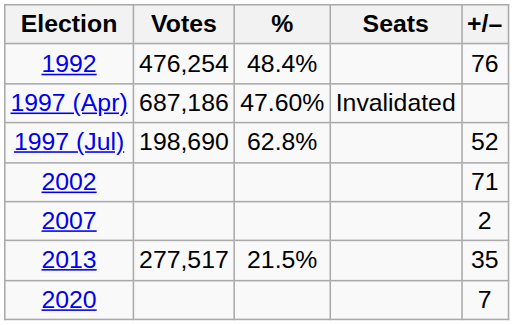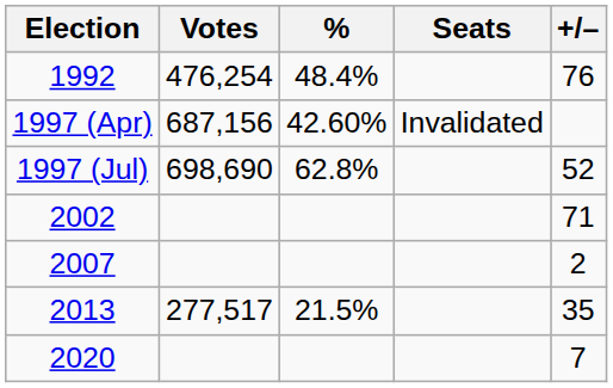 <table class=wikitable style=text-align:center>
 <tr>
 <th><strong>Election</strong></th>
 <th><strong>Votes</strong></th>
 <th><strong>%</strong></th>
 <th><strong>Seats</strong></th>
 <th>+/–</th>
 </tr>
 <tr>
 <td><a href='#'>1992</a></td>
 <td>476,254</td>
 <td>48.4%</td>
 <td><br></td>
 <td> 76</td>
 </tr>
 <tr>
 <td><a href='#'>1997 (Apr)</a></td>
-<td>687,186</td>
-<td>47.60%</td>
+<td>687,156</td>
+<td>42.60%</td>
 <td>Invalidated</td>
 <td></td>
 </tr>
 <tr>
 <td><a href='#'>1997 (Jul)</a></td>
-<td>198,690</td>
+<td>698,690</td>
 <td>62.8%</td>
 <td><br></td>
 <td> 52</td>
 </tr>
 <tr>
 <td><a href='#'>2002</a></td>
 <td></td>
 <td></td>
 <td></td>
 <td> 71</td>
 </tr>
 <tr>
 <td><a href='#'>2007</a></td>
 <td></td>
 <td></td>
 <td></td>
 <td> 2</td>
 </tr>
 <tr>
 <td><a href='#'>2013</a></td>
 <td>277,517</td>
 <td>21.5%</td>
 <td></td>
 <td> 35</td>
 </tr>
 <tr>
 <td><a href='#'>2020</a></td>
 <td></td>
 <td></td>
 <td></td>
 <td> 7</td>
 </tr>
 </table>
